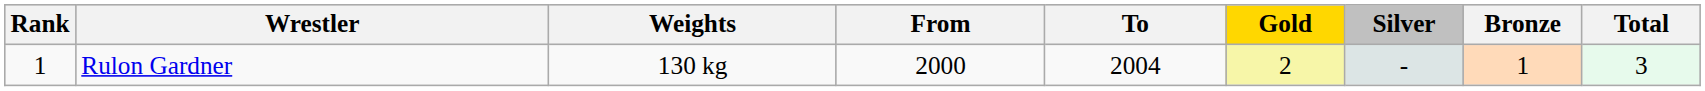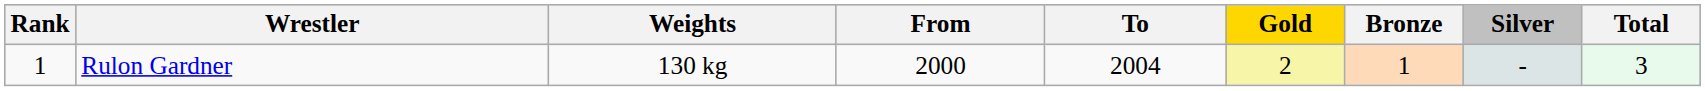 <table class="wikitable plainrowheaders" width=85% style="text-align:center">
 <tr style="background-color:#EDEDED;">
 <th class="hintergrundfarbe5" style="width:1em">Rank</th>
 <th class="hintergrundfarbe5">Wrestler</th>
 <th class="hintergrundfarbe5">Weights</th>
 <th class="hintergrundfarbe5">From</th>
 <th class="hintergrundfarbe5">To</th>
 <th style="background:    gold; width:7%">Gold</th>
+<th style="background: bronze; width:7%">Bronze</th>
 <th style="background:  silver; width:7%">Silver</th>
-<th style="background: bronze; width:7%">Bronze</th>
 <th class="hintergrundfarbe5" style="width:7%">Total</th>
 </tr>
 <tr>
 <td>1</td>
 <td align="left"><a href='#'>Rulon Gardner</a></td>
 <td>130 kg</td>
 <td>2000</td>
 <td>2004</td>
 <td bgcolor="#F7F6A8">2</td>
+<td bgcolor="#FFDAB9">1</td>
 <td bgcolor="#DCE5E5">-</td>
-<td bgcolor="#FFDAB9">1</td>
 <td bgcolor="#E7FAEC">3</td>
 </tr>
 </table>
